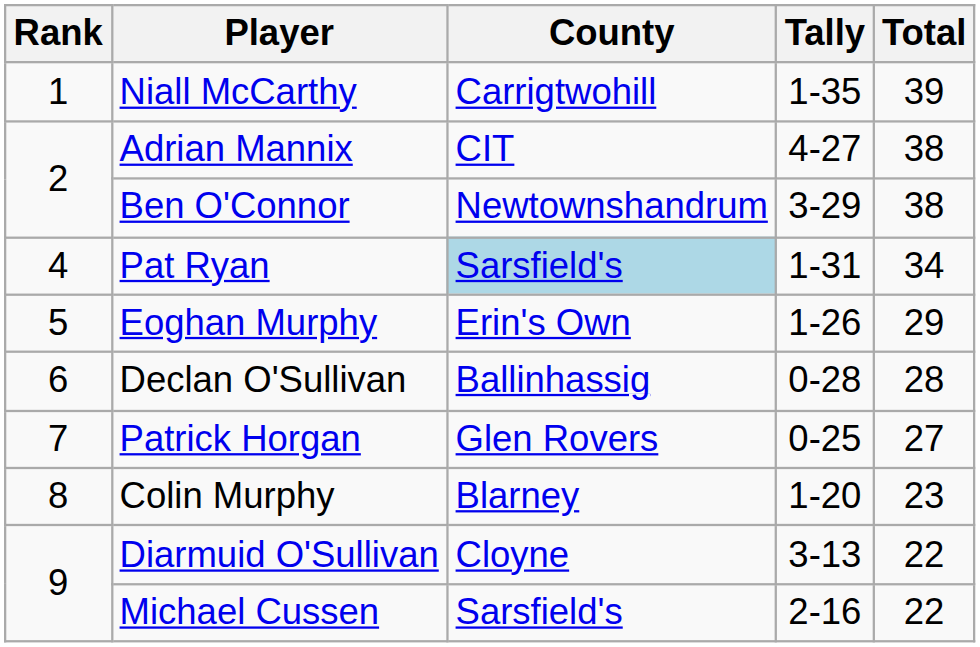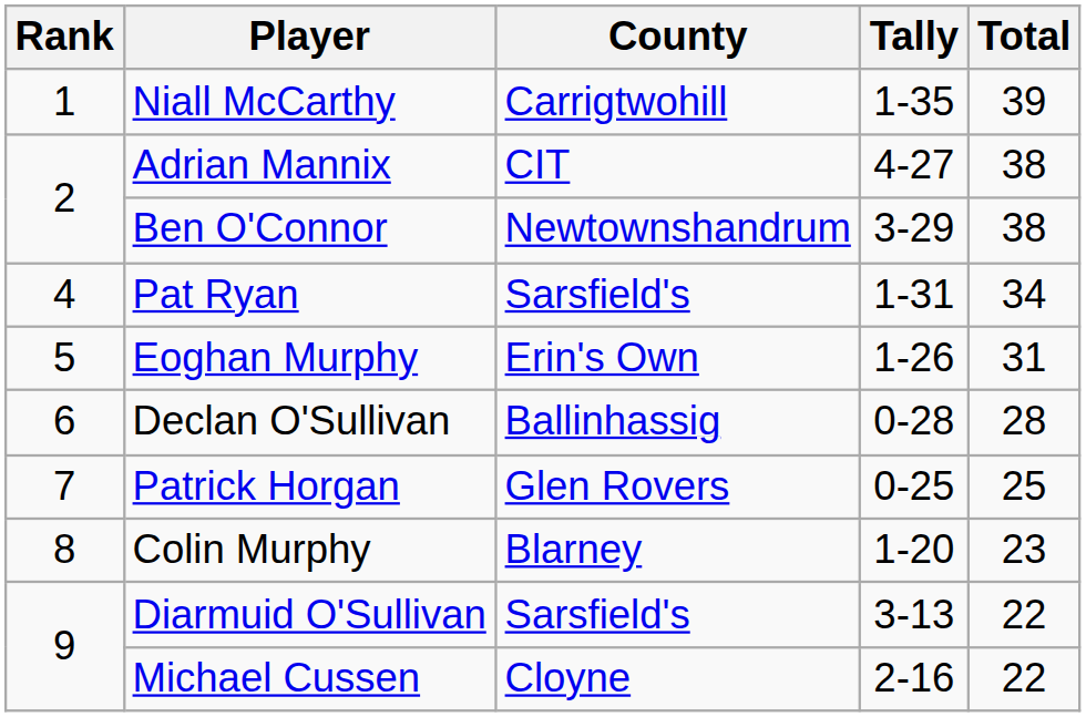 <table class="wikitable">
 <tr>
 <th>Rank</th>
 <th>Player</th>
 <th>County</th>
 <th>Tally</th>
 <th>Total</th>
 </tr>
 <tr>
 <td rowspan=1 align=center>1</td>
 <td><a href='#'>Niall McCarthy</a></td>
 <td><a href='#'>Carrigtwohill</a></td>
 <td align=center>1-35</td>
 <td align=center>39</td>
 </tr>
 <tr>
 <td rowspan=2 align=center>2</td>
 <td><a href='#'>Adrian Mannix</a></td>
 <td><a href='#'>CIT</a></td>
 <td align=center>4-27</td>
 <td align=center>38</td>
 </tr>
 <tr>
 <td><a href='#'>Ben O'Connor</a></td>
 <td><a href='#'>Newtownshandrum</a></td>
 <td align=center>3-29</td>
 <td align=center>38</td>
 </tr>
 <tr>
 <td rowspan=1 align=center>4</td>
 <td><a href='#'>Pat Ryan</a></td>
-<td style="background: lightblue;"><a href='#'>Sarsfield's</a></td>
+<td><a href='#'>Sarsfield's</a></td>
 <td align=center>1-31</td>
 <td align=center>34</td>
 </tr>
 <tr>
 <td rowspan=1 align=center>5</td>
 <td><a href='#'>Eoghan Murphy</a></td>
 <td><a href='#'>Erin's Own</a></td>
 <td align=center>1-26</td>
-<td align=center>29</td>
+<td align=center>31</td>
 </tr>
 <tr>
 <td rowspan=1 align=center>6</td>
 <td>Declan O'Sullivan</td>
 <td><a href='#'>Ballinhassig</a></td>
 <td align=center>0-28</td>
 <td align=center>28</td>
 </tr>
 <tr>
 <td rowspan=1 align=center>7</td>
 <td><a href='#'>Patrick Horgan</a></td>
 <td><a href='#'>Glen Rovers</a></td>
 <td align=center>0-25</td>
-<td align=center>27</td>
+<td align=center>25</td>
 </tr>
 <tr>
 <td rowspan=1 align=center>8</td>
 <td>Colin Murphy</td>
 <td><a href='#'>Blarney</a></td>
 <td align=center>1-20</td>
 <td align=center>23</td>
 </tr>
 <tr>
 <td rowspan=2 align=center>9</td>
 <td><a href='#'>Diarmuid O'Sullivan</a></td>
-<td><a href='#'>Cloyne</a></td>
+<td><a href='#'>Sarsfield's</a></td>
 <td align=center>3-13</td>
 <td align=center>22</td>
 </tr>
 <tr>
 <td><a href='#'>Michael Cussen</a></td>
-<td><a href='#'>Sarsfield's</a></td>
+<td><a href='#'>Cloyne</a></td>
 <td align=center>2-16</td>
 <td align=center>22</td>
 </tr>
 </table>
